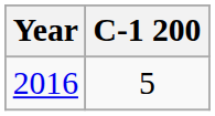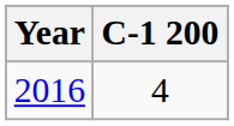 <table class="wikitable" style="text-align:center;">
 <tr>
 <th>Year</th>
 <th class="unsortable">C-1 200</th>
 </tr>
 <tr>
 <td><a href='#'>2016</a></td>
-<td>5</td>
+<td>4</td>
 </tr>
 </table>
